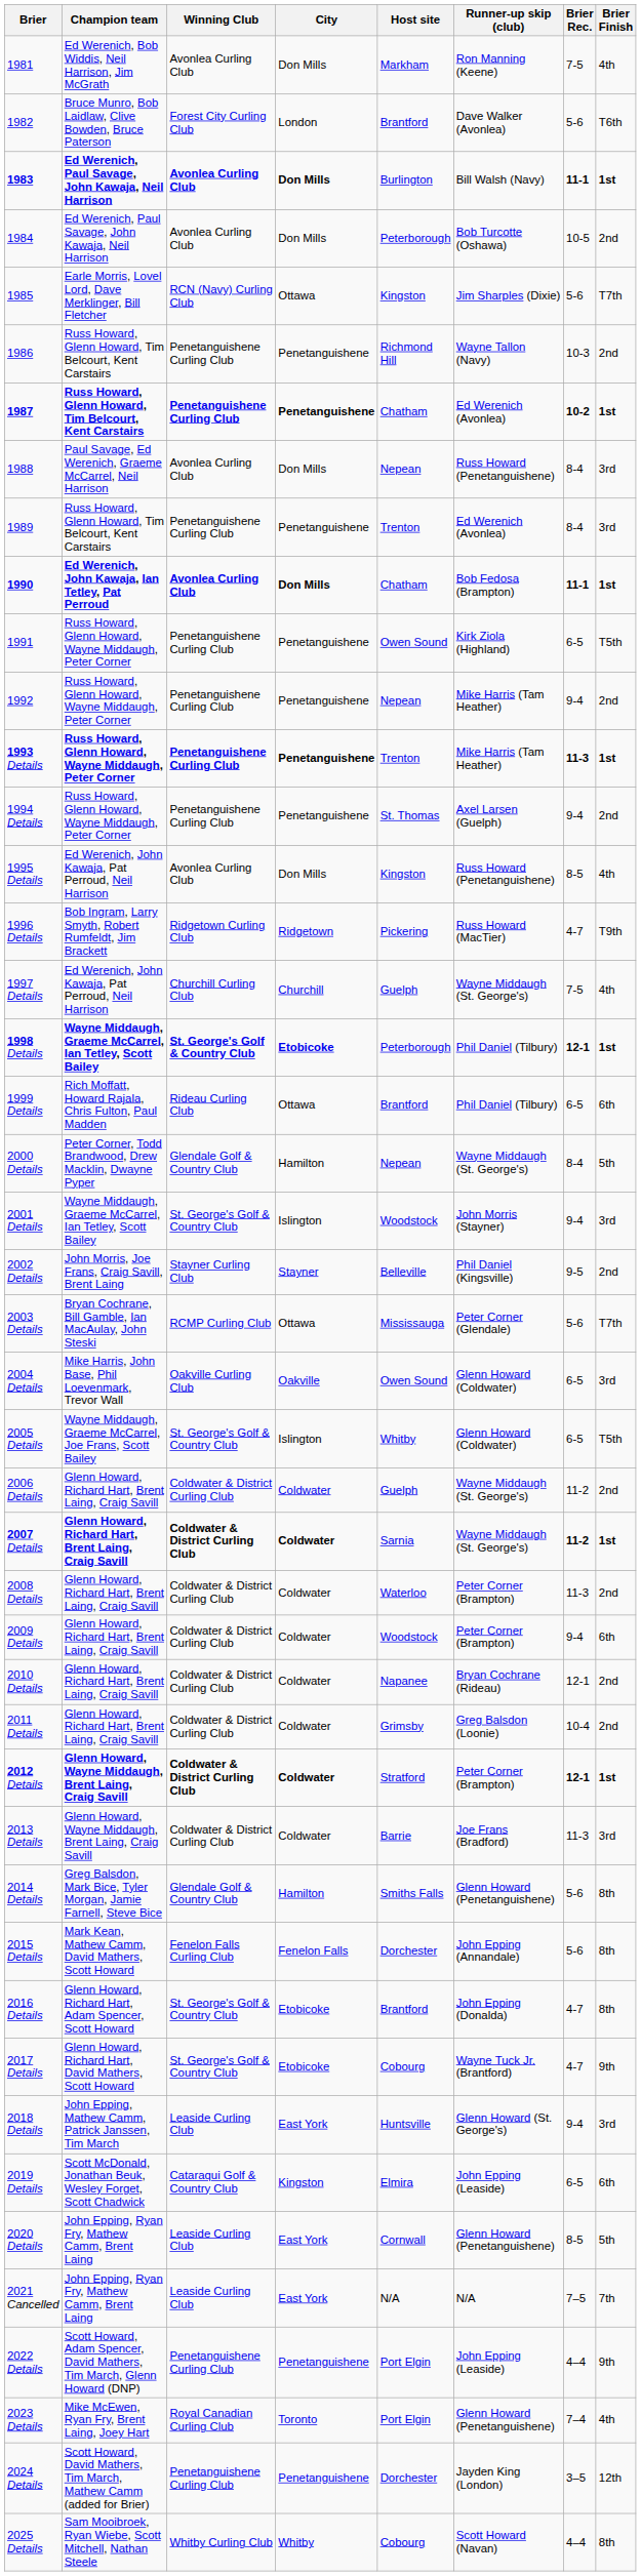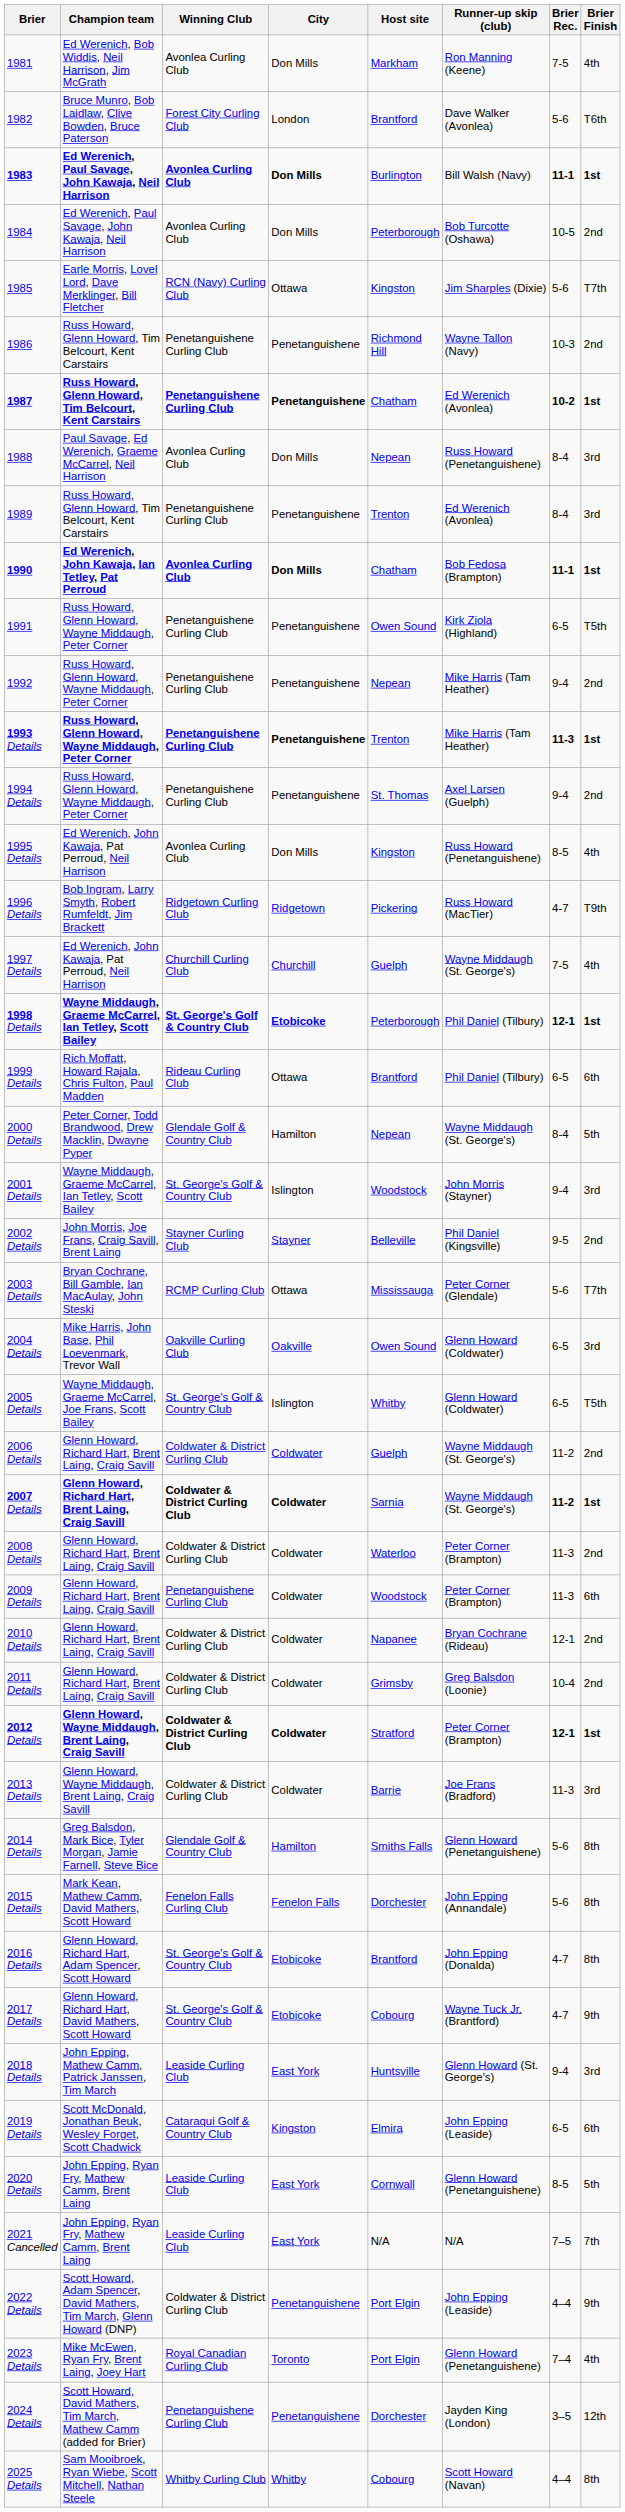 <table class="wikitable">
 <tr>
 <th>Brier</th>
 <th width="30%">Champion team</th>
 <th width="20%">Winning Club</th>
 <th width="8%">City</th>
 <th width="8%">Host site</th>
 <th width="20%">Runner-up skip (club)</th>
 <th width="5%">Brier <br> Rec.</th>
 <th width="5%">Brier Finish</th>
 </tr>
 <tr>
 <td><a href='#'>1981</a></td>
 <td><a href='#'>Ed Werenich</a>, <a href='#'>Bob Widdis</a>, <a href='#'>Neil Harrison</a>, <a href='#'>Jim McGrath</a></td>
 <td>Avonlea Curling Club</td>
 <td>Don Mills</td>
 <td><a href='#'>Markham</a></td>
 <td><a href='#'>Ron Manning</a> (Keene)</td>
 <td>7-5</td>
 <td>4th</td>
 </tr>
 <tr>
 <td><a href='#'>1982</a></td>
 <td><a href='#'>Bruce Munro</a>, <a href='#'>Bob Laidlaw</a>, <a href='#'>Clive Bowden</a>, <a href='#'>Bruce Paterson</a></td>
 <td><a href='#'>Forest City Curling Club</a></td>
 <td>London</td>
 <td><a href='#'>Brantford</a></td>
 <td>Dave Walker (Avonlea)</td>
 <td>5-6</td>
 <td>T6th</td>
 </tr>
 <tr>
 <td><strong><a href='#'>1983</a></strong></td>
 <td><strong><a href='#'>Ed Werenich</a>, <a href='#'>Paul Savage</a>, <a href='#'>John Kawaja</a>, <a href='#'>Neil Harrison</a></strong></td>
 <td><strong><a href='#'>Avonlea Curling Club</a></strong></td>
 <td><strong>Don Mills</strong></td>
 <td><a href='#'>Burlington</a></td>
 <td>Bill Walsh (Navy)</td>
 <td><strong>11-1</strong></td>
 <td><strong>1st</strong></td>
 </tr>
 <tr>
 <td><a href='#'>1984</a></td>
 <td><a href='#'>Ed Werenich</a>, <a href='#'>Paul Savage</a>, <a href='#'>John Kawaja</a>, <a href='#'>Neil Harrison</a></td>
 <td>Avonlea Curling Club</td>
 <td>Don Mills</td>
 <td><a href='#'>Peterborough</a></td>
 <td><a href='#'>Bob Turcotte</a> (Oshawa)</td>
 <td>10-5</td>
 <td>2nd</td>
 </tr>
 <tr>
 <td><a href='#'>1985</a></td>
 <td><a href='#'>Earle Morris</a>, <a href='#'>Lovel Lord</a>, <a href='#'>Dave Merklinger</a>, <a href='#'>Bill Fletcher</a></td>
 <td><a href='#'>RCN (Navy) Curling Club</a></td>
 <td>Ottawa</td>
 <td><a href='#'>Kingston</a></td>
 <td><a href='#'>Jim Sharples</a> (Dixie)</td>
 <td>5-6</td>
 <td>T7th</td>
 </tr>
 <tr>
 <td><a href='#'>1986</a></td>
 <td><a href='#'>Russ Howard</a>, <a href='#'>Glenn Howard</a>, Tim Belcourt, Kent Carstairs</td>
 <td>Penetanguishene Curling Club</td>
 <td>Penetanguishene</td>
 <td><a href='#'>Richmond Hill</a></td>
 <td><a href='#'>Wayne Tallon</a> (Navy)</td>
 <td>10-3</td>
 <td>2nd</td>
 </tr>
 <tr>
 <td><strong><a href='#'>1987</a></strong></td>
 <td><strong><a href='#'>Russ Howard</a>, <a href='#'>Glenn Howard</a>, <a href='#'>Tim Belcourt</a>, <a href='#'>Kent Carstairs</a></strong></td>
 <td><strong><a href='#'>Penetanguishene Curling Club</a></strong></td>
 <td><strong>Penetanguishene</strong></td>
 <td><a href='#'>Chatham</a></td>
 <td><a href='#'>Ed Werenich</a> (Avonlea)</td>
 <td><strong>10-2</strong></td>
 <td><strong>1st</strong></td>
 </tr>
 <tr>
 <td><a href='#'>1988</a></td>
 <td><a href='#'>Paul Savage</a>, <a href='#'>Ed Werenich</a>, <a href='#'>Graeme McCarrel</a>, <a href='#'>Neil Harrison</a></td>
 <td>Avonlea Curling Club</td>
 <td>Don Mills</td>
 <td><a href='#'>Nepean</a></td>
 <td><a href='#'>Russ Howard</a> (Penetanguishene)</td>
 <td>8-4</td>
 <td>3rd</td>
 </tr>
 <tr>
 <td><a href='#'>1989</a></td>
 <td><a href='#'>Russ Howard</a>, <a href='#'>Glenn Howard</a>, Tim Belcourt, Kent Carstairs</td>
 <td>Penetanguishene Curling Club</td>
 <td>Penetanguishene</td>
 <td><a href='#'>Trenton</a></td>
 <td><a href='#'>Ed Werenich</a> (Avonlea)</td>
 <td>8-4</td>
 <td>3rd</td>
 </tr>
 <tr>
 <td><strong><a href='#'>1990</a></strong></td>
 <td><strong><a href='#'>Ed Werenich</a>, <a href='#'>John Kawaja</a>, <a href='#'>Ian Tetley</a>, <a href='#'>Pat Perroud</a></strong></td>
 <td><strong><a href='#'>Avonlea Curling Club</a></strong></td>
 <td><strong>Don Mills</strong></td>
 <td><a href='#'>Chatham</a></td>
 <td><a href='#'>Bob Fedosa</a> (Brampton)</td>
 <td><strong>11-1</strong></td>
 <td><strong>1st</strong></td>
 </tr>
 <tr>
 <td><a href='#'>1991</a></td>
 <td><a href='#'>Russ Howard</a>, <a href='#'>Glenn Howard</a>, <a href='#'>Wayne Middaugh</a>, <a href='#'>Peter Corner</a></td>
 <td>Penetanguishene Curling Club</td>
 <td>Penetanguishene</td>
 <td><a href='#'>Owen Sound</a></td>
 <td><a href='#'>Kirk Ziola</a> (Highland)</td>
 <td>6-5</td>
 <td>T5th</td>
 </tr>
 <tr>
 <td><a href='#'>1992</a></td>
 <td><a href='#'>Russ Howard</a>, <a href='#'>Glenn Howard</a>, <a href='#'>Wayne Middaugh</a>, <a href='#'>Peter Corner</a></td>
 <td>Penetanguishene Curling Club</td>
 <td>Penetanguishene</td>
 <td><a href='#'>Nepean</a></td>
 <td><a href='#'>Mike Harris</a> (Tam Heather)</td>
 <td>9-4</td>
 <td>2nd</td>
 </tr>
 <tr>
 <td><strong><a href='#'>1993</a></strong> <br> <em><a href='#'>Details</a></em></td>
 <td><strong><a href='#'>Russ Howard</a>, <a href='#'>Glenn Howard</a>, <a href='#'>Wayne Middaugh</a>, <a href='#'>Peter Corner</a></strong></td>
 <td><strong><a href='#'>Penetanguishene Curling Club</a></strong></td>
 <td><strong>Penetanguishene</strong></td>
 <td><a href='#'>Trenton</a></td>
 <td><a href='#'>Mike Harris</a> (Tam Heather)</td>
 <td><strong>11-3</strong></td>
 <td><strong>1st</strong></td>
 </tr>
 <tr>
 <td><a href='#'>1994</a><br> <em><a href='#'>Details</a></em></td>
 <td><a href='#'>Russ Howard</a>, <a href='#'>Glenn Howard</a>, <a href='#'>Wayne Middaugh</a>, <a href='#'>Peter Corner</a></td>
 <td>Penetanguishene Curling Club</td>
 <td>Penetanguishene</td>
 <td><a href='#'>St. Thomas</a></td>
 <td><a href='#'>Axel Larsen</a> (Guelph)</td>
 <td>9-4</td>
 <td>2nd</td>
 </tr>
 <tr>
 <td><a href='#'>1995</a><br> <em><a href='#'>Details</a></em></td>
 <td><a href='#'>Ed Werenich</a>, <a href='#'>John Kawaja</a>, Pat Perroud, <a href='#'>Neil Harrison</a></td>
 <td>Avonlea Curling Club</td>
 <td>Don Mills</td>
 <td><a href='#'>Kingston</a></td>
 <td><a href='#'>Russ Howard</a> (Penetanguishene)</td>
 <td>8-5</td>
 <td>4th</td>
 </tr>
 <tr>
 <td><a href='#'>1996</a><br> <em><a href='#'>Details</a></em></td>
 <td><a href='#'>Bob Ingram</a>, <a href='#'>Larry Smyth</a>, <a href='#'>Robert Rumfeldt</a>, <a href='#'>Jim Brackett</a></td>
 <td><a href='#'>Ridgetown Curling Club</a></td>
 <td><a href='#'>Ridgetown</a></td>
 <td><a href='#'>Pickering</a></td>
 <td><a href='#'>Russ Howard</a> (MacTier)</td>
 <td>4-7</td>
 <td>T9th</td>
 </tr>
 <tr>
 <td><a href='#'>1997</a><br> <em><a href='#'>Details</a></em></td>
 <td><a href='#'>Ed Werenich</a>, <a href='#'>John Kawaja</a>, Pat Perroud, <a href='#'>Neil Harrison</a></td>
 <td><a href='#'>Churchill Curling Club</a></td>
 <td><a href='#'>Churchill</a></td>
 <td><a href='#'>Guelph</a></td>
 <td><a href='#'>Wayne Middaugh</a> (St. George's)</td>
 <td>7-5</td>
 <td>4th</td>
 </tr>
 <tr>
 <td><strong><a href='#'>1998</a></strong><br> <em><a href='#'>Details</a></em></td>
 <td><strong><a href='#'>Wayne Middaugh</a>, <a href='#'>Graeme McCarrel</a>, <a href='#'>Ian Tetley</a>, <a href='#'>Scott Bailey</a></strong></td>
 <td><strong><a href='#'>St. George's Golf & Country Club</a></strong></td>
 <td><strong><a href='#'>Etobicoke</a></strong></td>
 <td><a href='#'>Peterborough</a></td>
 <td><a href='#'>Phil Daniel</a> (Tilbury)</td>
 <td><strong>12-1</strong></td>
 <td><strong>1st</strong></td>
 </tr>
 <tr>
 <td><a href='#'>1999</a> <br> <em><a href='#'>Details</a></em></td>
 <td><a href='#'>Rich Moffatt</a>, <a href='#'>Howard Rajala</a>, <a href='#'>Chris Fulton</a>, <a href='#'>Paul Madden</a></td>
 <td><a href='#'>Rideau Curling Club</a></td>
 <td>Ottawa</td>
 <td><a href='#'>Brantford</a></td>
 <td><a href='#'>Phil Daniel</a> (Tilbury)</td>
 <td>6-5</td>
 <td>6th</td>
 </tr>
 <tr>
 <td><a href='#'>2000</a><br> <em><a href='#'>Details</a></em></td>
 <td><a href='#'>Peter Corner</a>, <a href='#'>Todd Brandwood</a>, <a href='#'>Drew Macklin</a>, <a href='#'>Dwayne Pyper</a></td>
 <td><a href='#'>Glendale Golf & Country Club</a></td>
 <td>Hamilton</td>
 <td><a href='#'>Nepean</a></td>
 <td><a href='#'>Wayne Middaugh</a> (St. George's)</td>
 <td>8-4</td>
 <td>5th</td>
 </tr>
 <tr>
 <td><a href='#'>2001</a><br> <em><a href='#'>Details</a></em></td>
 <td><a href='#'>Wayne Middaugh</a>, <a href='#'>Graeme McCarrel</a>, <a href='#'>Ian Tetley</a>, <a href='#'>Scott Bailey</a></td>
 <td><a href='#'>St. George's Golf & Country Club</a></td>
 <td>Islington</td>
 <td><a href='#'>Woodstock</a></td>
 <td><a href='#'>John Morris</a> (Stayner)</td>
 <td>9-4</td>
 <td>3rd</td>
 </tr>
 <tr>
 <td><a href='#'>2002</a><br> <em><a href='#'>Details</a></em></td>
 <td><a href='#'>John Morris</a>, <a href='#'>Joe Frans</a>, <a href='#'>Craig Savill</a>, <a href='#'>Brent Laing</a></td>
 <td><a href='#'>Stayner Curling Club</a></td>
 <td><a href='#'>Stayner</a></td>
 <td><a href='#'>Belleville</a></td>
 <td><a href='#'>Phil Daniel</a> (Kingsville)</td>
 <td>9-5</td>
 <td>2nd</td>
 </tr>
 <tr>
 <td><a href='#'>2003</a><br> <em><a href='#'>Details</a></em></td>
 <td><a href='#'>Bryan Cochrane</a>, <a href='#'>Bill Gamble</a>, <a href='#'>Ian MacAulay</a>, <a href='#'>John Steski</a></td>
 <td><a href='#'>RCMP Curling Club</a></td>
 <td>Ottawa</td>
 <td><a href='#'>Mississauga</a></td>
 <td><a href='#'>Peter Corner</a> (Glendale)</td>
 <td>5-6</td>
 <td>T7th</td>
 </tr>
 <tr>
 <td><a href='#'>2004</a> <br> <em><a href='#'>Details</a></em></td>
 <td><a href='#'>Mike Harris</a>, <a href='#'>John Base</a>, <a href='#'>Phil Loevenmark</a>, Trevor Wall</td>
 <td><a href='#'>Oakville Curling Club</a></td>
 <td><a href='#'>Oakville</a></td>
 <td><a href='#'>Owen Sound</a></td>
 <td><a href='#'>Glenn Howard</a> (Coldwater)</td>
 <td>6-5</td>
 <td>3rd</td>
 </tr>
 <tr>
 <td><a href='#'>2005</a><br> <em><a href='#'>Details</a></em></td>
 <td><a href='#'>Wayne Middaugh</a>, <a href='#'>Graeme McCarrel</a>, <a href='#'>Joe Frans</a>, <a href='#'>Scott Bailey</a></td>
 <td><a href='#'>St. George's Golf & Country Club</a></td>
 <td>Islington</td>
 <td><a href='#'>Whitby</a></td>
 <td><a href='#'>Glenn Howard</a> (Coldwater)</td>
 <td>6-5</td>
 <td>T5th</td>
 </tr>
 <tr>
 <td><a href='#'>2006</a><br> <em><a href='#'>Details</a></em></td>
 <td><a href='#'>Glenn Howard</a>, <a href='#'>Richard Hart</a>, <a href='#'>Brent Laing</a>, <a href='#'>Craig Savill</a></td>
 <td><a href='#'>Coldwater & District Curling Club</a></td>
 <td><a href='#'>Coldwater</a></td>
 <td><a href='#'>Guelph</a></td>
 <td><a href='#'>Wayne Middaugh</a> (St. George's)</td>
 <td>11-2</td>
 <td>2nd</td>
 </tr>
 <tr>
 <td><strong><a href='#'>2007</a></strong><br> <em><a href='#'>Details</a></em></td>
 <td><strong><a href='#'>Glenn Howard</a>, <a href='#'>Richard Hart</a>, <a href='#'>Brent Laing</a>, <a href='#'>Craig Savill</a></strong></td>
 <td><strong>Coldwater & District Curling Club</strong></td>
 <td><strong>Coldwater</strong></td>
 <td><a href='#'>Sarnia</a></td>
 <td><a href='#'>Wayne Middaugh</a> (St. George's)</td>
 <td><strong>11-2</strong></td>
 <td><strong>1st</strong></td>
 </tr>
 <tr>
 <td><a href='#'>2008</a><br> <em><a href='#'>Details</a></em></td>
 <td><a href='#'>Glenn Howard</a>, <a href='#'>Richard Hart</a>, <a href='#'>Brent Laing</a>, <a href='#'>Craig Savill</a></td>
 <td>Coldwater & District Curling Club</td>
 <td>Coldwater</td>
 <td><a href='#'>Waterloo</a></td>
 <td><a href='#'>Peter Corner</a> (Brampton)</td>
 <td>11-3</td>
 <td>2nd</td>
 </tr>
 <tr>
 <td><a href='#'>2009</a><br> <em><a href='#'>Details</a></em></td>
 <td><a href='#'>Glenn Howard</a>, <a href='#'>Richard Hart</a>, <a href='#'>Brent Laing</a>, <a href='#'>Craig Savill</a></td>
-<td>Coldwater & District Curling Club</td>
+<td><a href='#'>Penetanguishene Curling Club</a></td>
 <td>Coldwater</td>
 <td><a href='#'>Woodstock</a></td>
 <td><a href='#'>Peter Corner</a> (Brampton)</td>
-<td>9-4</td>
+<td>11-3</td>
 <td>6th</td>
 </tr>
 <tr>
 <td><a href='#'>2010</a><br> <em><a href='#'>Details</a></em></td>
 <td><a href='#'>Glenn Howard</a>, <a href='#'>Richard Hart</a>, <a href='#'>Brent Laing</a>, <a href='#'>Craig Savill</a></td>
 <td>Coldwater & District Curling Club</td>
 <td>Coldwater</td>
 <td><a href='#'>Napanee</a></td>
 <td><a href='#'>Bryan Cochrane</a> (Rideau)</td>
 <td>12-1</td>
 <td>2nd</td>
 </tr>
 <tr>
 <td><a href='#'>2011</a><br> <em><a href='#'>Details</a></em></td>
 <td><a href='#'>Glenn Howard</a>, <a href='#'>Richard Hart</a>, <a href='#'>Brent Laing</a>, <a href='#'>Craig Savill</a></td>
 <td>Coldwater & District Curling Club</td>
 <td>Coldwater</td>
 <td><a href='#'>Grimsby</a></td>
 <td><a href='#'>Greg Balsdon</a> (Loonie)</td>
 <td>10-4</td>
 <td>2nd</td>
 </tr>
 <tr>
 <td><strong><a href='#'>2012</a></strong><br> <em><a href='#'>Details</a></em></td>
 <td><strong><a href='#'>Glenn Howard</a>, <a href='#'>Wayne Middaugh</a>, <a href='#'>Brent Laing</a>, <a href='#'>Craig Savill</a></strong></td>
 <td><strong>Coldwater & District Curling Club</strong></td>
 <td><strong>Coldwater</strong></td>
 <td><a href='#'>Stratford</a></td>
 <td><a href='#'>Peter Corner</a> (Brampton)</td>
 <td><strong>12-1</strong></td>
 <td><strong>1st</strong></td>
 </tr>
 <tr>
 <td><a href='#'>2013</a><br> <em><a href='#'>Details</a></em></td>
 <td><a href='#'>Glenn Howard</a>, <a href='#'>Wayne Middaugh</a>, <a href='#'>Brent Laing</a>, <a href='#'>Craig Savill</a></td>
 <td>Coldwater & District Curling Club</td>
 <td>Coldwater</td>
 <td><a href='#'>Barrie</a></td>
 <td><a href='#'>Joe Frans</a> (Bradford)</td>
 <td>11-3</td>
 <td>3rd</td>
 </tr>
 <tr>
 <td><a href='#'>2014</a><br> <em><a href='#'>Details</a></em></td>
 <td><a href='#'>Greg Balsdon</a>, <a href='#'>Mark Bice</a>, <a href='#'>Tyler Morgan</a>, <a href='#'>Jamie Farnell</a>, <a href='#'>Steve Bice</a></td>
 <td><a href='#'>Glendale Golf & Country Club</a></td>
 <td><a href='#'>Hamilton</a></td>
 <td><a href='#'>Smiths Falls</a></td>
 <td><a href='#'>Glenn Howard</a> (Penetanguishene)</td>
 <td>5-6</td>
 <td>8th</td>
 </tr>
 <tr>
 <td><a href='#'>2015</a><br> <em><a href='#'>Details</a></em></td>
 <td><a href='#'>Mark Kean</a>, <a href='#'>Mathew Camm</a>, <a href='#'>David Mathers</a>, <a href='#'>Scott Howard</a></td>
 <td><a href='#'>Fenelon Falls Curling Club</a></td>
 <td><a href='#'>Fenelon Falls</a></td>
 <td><a href='#'>Dorchester</a></td>
 <td><a href='#'>John Epping</a> (Annandale)</td>
 <td>5-6</td>
 <td>8th</td>
 </tr>
 <tr>
 <td><a href='#'>2016</a><br> <em><a href='#'>Details</a></em></td>
 <td><a href='#'>Glenn Howard</a>, <a href='#'>Richard Hart</a>, <a href='#'>Adam Spencer</a>, <a href='#'>Scott Howard</a></td>
 <td><a href='#'>St. George's Golf & Country Club</a></td>
 <td><a href='#'>Etobicoke</a></td>
 <td><a href='#'>Brantford</a></td>
 <td><a href='#'>John Epping</a> (Donalda)</td>
 <td>4-7</td>
 <td>8th</td>
 </tr>
 <tr>
 <td><a href='#'>2017</a><br> <em><a href='#'>Details</a></em></td>
 <td><a href='#'>Glenn Howard</a>, <a href='#'>Richard Hart</a>, <a href='#'>David Mathers</a>, <a href='#'>Scott Howard</a></td>
 <td><a href='#'>St. George's Golf & Country Club</a></td>
 <td><a href='#'>Etobicoke</a></td>
 <td><a href='#'>Cobourg</a></td>
 <td><a href='#'>Wayne Tuck Jr.</a> (Brantford)</td>
 <td>4-7</td>
 <td>9th</td>
 </tr>
 <tr>
 <td><a href='#'>2018</a><br> <em><a href='#'>Details</a></em></td>
 <td><a href='#'>John Epping</a>, <a href='#'>Mathew Camm</a>, <a href='#'>Patrick Janssen</a>, <a href='#'>Tim March</a></td>
 <td><a href='#'>Leaside Curling Club</a></td>
 <td><a href='#'>East York</a></td>
 <td><a href='#'>Huntsville</a></td>
 <td><a href='#'>Glenn Howard</a> (St. George's)</td>
 <td>9-4</td>
 <td>3rd</td>
 </tr>
 <tr>
 <td><a href='#'>2019</a><br> <em><a href='#'>Details</a></em></td>
 <td><a href='#'>Scott McDonald</a>, <a href='#'>Jonathan Beuk</a>, <a href='#'>Wesley Forget</a>, <a href='#'>Scott Chadwick</a></td>
 <td><a href='#'>Cataraqui Golf & Country Club</a></td>
 <td><a href='#'>Kingston</a></td>
 <td><a href='#'>Elmira</a></td>
 <td><a href='#'>John Epping</a> (Leaside)</td>
 <td>6-5</td>
 <td>6th</td>
 </tr>
 <tr>
 <td><a href='#'>2020</a><br> <em><a href='#'>Details</a></em></td>
 <td><a href='#'>John Epping</a>, <a href='#'>Ryan Fry</a>, <a href='#'>Mathew Camm</a>, <a href='#'>Brent Laing</a></td>
 <td><a href='#'>Leaside Curling Club</a></td>
 <td><a href='#'>East York</a></td>
 <td><a href='#'>Cornwall</a></td>
 <td><a href='#'>Glenn Howard</a> (Penetanguishene)</td>
 <td>8-5</td>
 <td>5th</td>
 </tr>
 <tr>
 <td><a href='#'>2021</a><br> <em>Cancelled</em></td>
 <td><a href='#'>John Epping</a>, <a href='#'>Ryan Fry</a>, <a href='#'>Mathew Camm</a>, <a href='#'>Brent Laing</a></td>
 <td><a href='#'>Leaside Curling Club</a></td>
 <td><a href='#'>East York</a></td>
 <td>N/A</td>
 <td>N/A</td>
 <td>7–5</td>
 <td>7th</td>
 </tr>
 <tr>
 <td><a href='#'>2022</a><br> <em><a href='#'>Details</a></em></td>
 <td><a href='#'>Scott Howard</a>, <a href='#'>Adam Spencer</a>, <a href='#'>David Mathers</a>, <a href='#'>Tim March</a>, <a href='#'>Glenn Howard</a> (DNP)</td>
-<td><a href='#'>Penetanguishene Curling Club</a></td>
+<td>Coldwater & District Curling Club</td>
 <td><a href='#'>Penetanguishene</a></td>
 <td><a href='#'>Port Elgin</a></td>
 <td><a href='#'>John Epping</a> (Leaside)</td>
 <td>4–4</td>
 <td>9th</td>
 </tr>
 <tr>
 <td><a href='#'>2023</a><br> <em><a href='#'>Details</a></em></td>
 <td><a href='#'>Mike McEwen</a>, <a href='#'>Ryan Fry</a>, <a href='#'>Brent Laing</a>, <a href='#'>Joey Hart</a></td>
 <td><a href='#'>Royal Canadian Curling Club</a></td>
 <td><a href='#'>Toronto</a></td>
 <td><a href='#'>Port Elgin</a></td>
 <td><a href='#'>Glenn Howard</a> (Penetanguishene)</td>
 <td>7–4</td>
 <td>4th</td>
 </tr>
 <tr>
 <td><a href='#'>2024</a><br> <em><a href='#'>Details</a></em></td>
 <td><a href='#'>Scott Howard</a>, <a href='#'>David Mathers</a>, <a href='#'>Tim March</a>, <a href='#'>Mathew Camm</a> (added for Brier)</td>
 <td><a href='#'>Penetanguishene Curling Club</a></td>
 <td><a href='#'>Penetanguishene</a></td>
 <td><a href='#'>Dorchester</a></td>
 <td>Jayden King (London)</td>
 <td>3–5</td>
 <td>12th</td>
 </tr>
 <tr>
 <td><a href='#'>2025</a><br> <em><a href='#'>Details</a></em></td>
 <td><a href='#'>Sam Mooibroek</a>, <a href='#'>Ryan Wiebe</a>, <a href='#'>Scott Mitchell</a>, <a href='#'>Nathan Steele</a></td>
 <td><a href='#'>Whitby Curling Club</a></td>
 <td><a href='#'>Whitby</a></td>
 <td><a href='#'>Cobourg</a></td>
 <td><a href='#'>Scott Howard</a> (Navan)</td>
 <td>4–4</td>
 <td>8th</td>
 </tr>
 </table>
